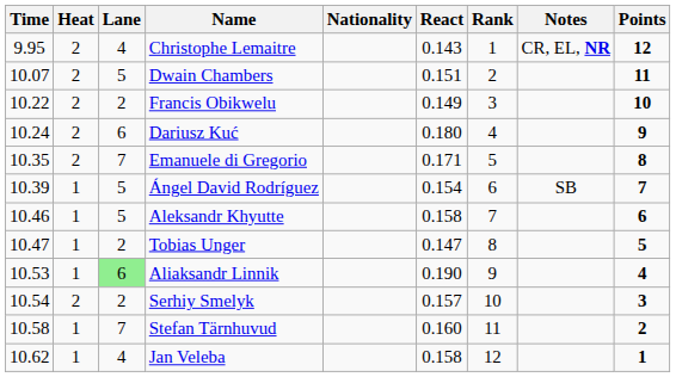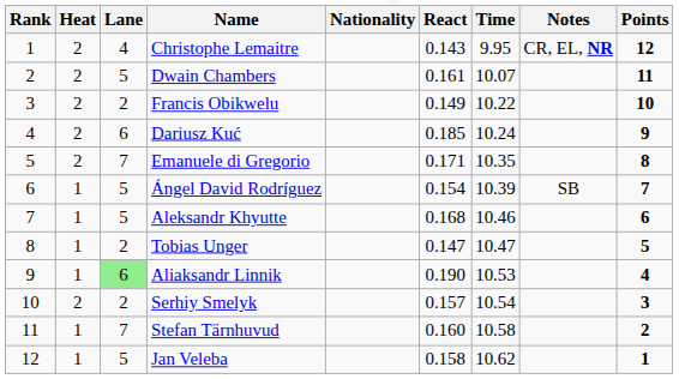 <table class="wikitable sortable" style="text-align:center">
 <tr>
-<th>Time</th>
+<th>Rank</th>
 <th>Heat</th>
 <th>Lane</th>
 <th>Name</th>
 <th>Nationality</th>
 <th>React</th>
-<th>Rank</th>
+<th>Time</th>
 <th>Notes</th>
 <th>Points</th>
 </tr>
 <tr>
-<td>9.95</td>
+<td>1</td>
 <td>2</td>
 <td>4</td>
 <td align=left><a href='#'>Christophe Lemaitre</a></td>
 <td align=left></td>
 <td>0.143</td>
-<td>1</td>
+<td>9.95</td>
 <td>CR, EL, <strong><a href='#'>NR</a></strong></td>
 <td><strong>12</strong></td>
 </tr>
 <tr>
-<td>10.07</td>
+<td>2</td>
 <td>2</td>
 <td>5</td>
 <td align=left><a href='#'>Dwain Chambers</a></td>
 <td align=left></td>
-<td>0.151</td>
-<td>2</td>
+<td>0.161</td>
+<td>10.07</td>
 <td></td>
 <td><strong>11</strong></td>
 </tr>
 <tr>
-<td>10.22</td>
+<td>3</td>
 <td>2</td>
 <td>2</td>
 <td align=left><a href='#'>Francis Obikwelu</a></td>
 <td align=left></td>
 <td>0.149</td>
-<td>3</td>
+<td>10.22</td>
 <td></td>
 <td><strong>10</strong></td>
 </tr>
 <tr>
-<td>10.24</td>
+<td>4</td>
 <td>2</td>
 <td>6</td>
 <td align=left><a href='#'>Dariusz Kuć</a></td>
 <td align=left></td>
-<td>0.180</td>
-<td>4</td>
+<td>0.185</td>
+<td>10.24</td>
 <td></td>
 <td><strong>9</strong></td>
 </tr>
 <tr>
-<td>10.35</td>
+<td>5</td>
 <td>2</td>
 <td>7</td>
 <td align=left><a href='#'>Emanuele di Gregorio</a></td>
 <td align=left></td>
 <td>0.171</td>
-<td>5</td>
+<td>10.35</td>
 <td></td>
 <td><strong>8</strong></td>
 </tr>
 <tr>
-<td>10.39</td>
+<td>6</td>
 <td>1</td>
 <td>5</td>
 <td align=left><a href='#'>Ángel David Rodríguez</a></td>
 <td align=left></td>
 <td>0.154</td>
-<td>6</td>
+<td>10.39</td>
 <td>SB</td>
 <td><strong>7</strong></td>
 </tr>
 <tr>
-<td>10.46</td>
+<td>7</td>
 <td>1</td>
 <td>5</td>
 <td align=left><a href='#'>Aleksandr Khyutte</a></td>
 <td align=left></td>
-<td>0.158</td>
-<td>7</td>
+<td>0.168</td>
+<td>10.46</td>
 <td></td>
 <td><strong>6</strong></td>
 </tr>
 <tr>
-<td>10.47</td>
+<td>8</td>
 <td>1</td>
 <td>2</td>
 <td align=left><a href='#'>Tobias Unger</a></td>
 <td align=left></td>
 <td>0.147</td>
-<td>8</td>
+<td>10.47</td>
 <td></td>
 <td><strong>5</strong></td>
 </tr>
 <tr>
-<td>10.53</td>
+<td>9</td>
 <td>1</td>
 <td style="background: lightgreen;">6</td>
 <td align=left><a href='#'>Aliaksandr Linnik</a></td>
 <td align=left></td>
 <td>0.190</td>
-<td>9</td>
+<td>10.53</td>
 <td></td>
 <td><strong>4</strong></td>
 </tr>
 <tr>
-<td>10.54</td>
+<td>10</td>
 <td>2</td>
 <td>2</td>
 <td align=left><a href='#'>Serhiy Smelyk</a></td>
 <td align=left></td>
 <td>0.157</td>
-<td>10</td>
+<td>10.54</td>
 <td></td>
 <td><strong>3</strong></td>
 </tr>
 <tr>
-<td>10.58</td>
+<td>11</td>
 <td>1</td>
 <td>7</td>
 <td align=left><a href='#'>Stefan Tärnhuvud</a></td>
 <td align=left></td>
 <td>0.160</td>
-<td>11</td>
+<td>10.58</td>
 <td></td>
 <td><strong>2</strong></td>
 </tr>
 <tr>
-<td>10.62</td>
+<td>12</td>
 <td>1</td>
-<td>4</td>
+<td>5</td>
 <td align=left><a href='#'>Jan Veleba</a></td>
 <td align=left></td>
 <td>0.158</td>
-<td>12</td>
+<td>10.62</td>
 <td></td>
 <td><strong>1</strong></td>
 </tr>
 </table>
